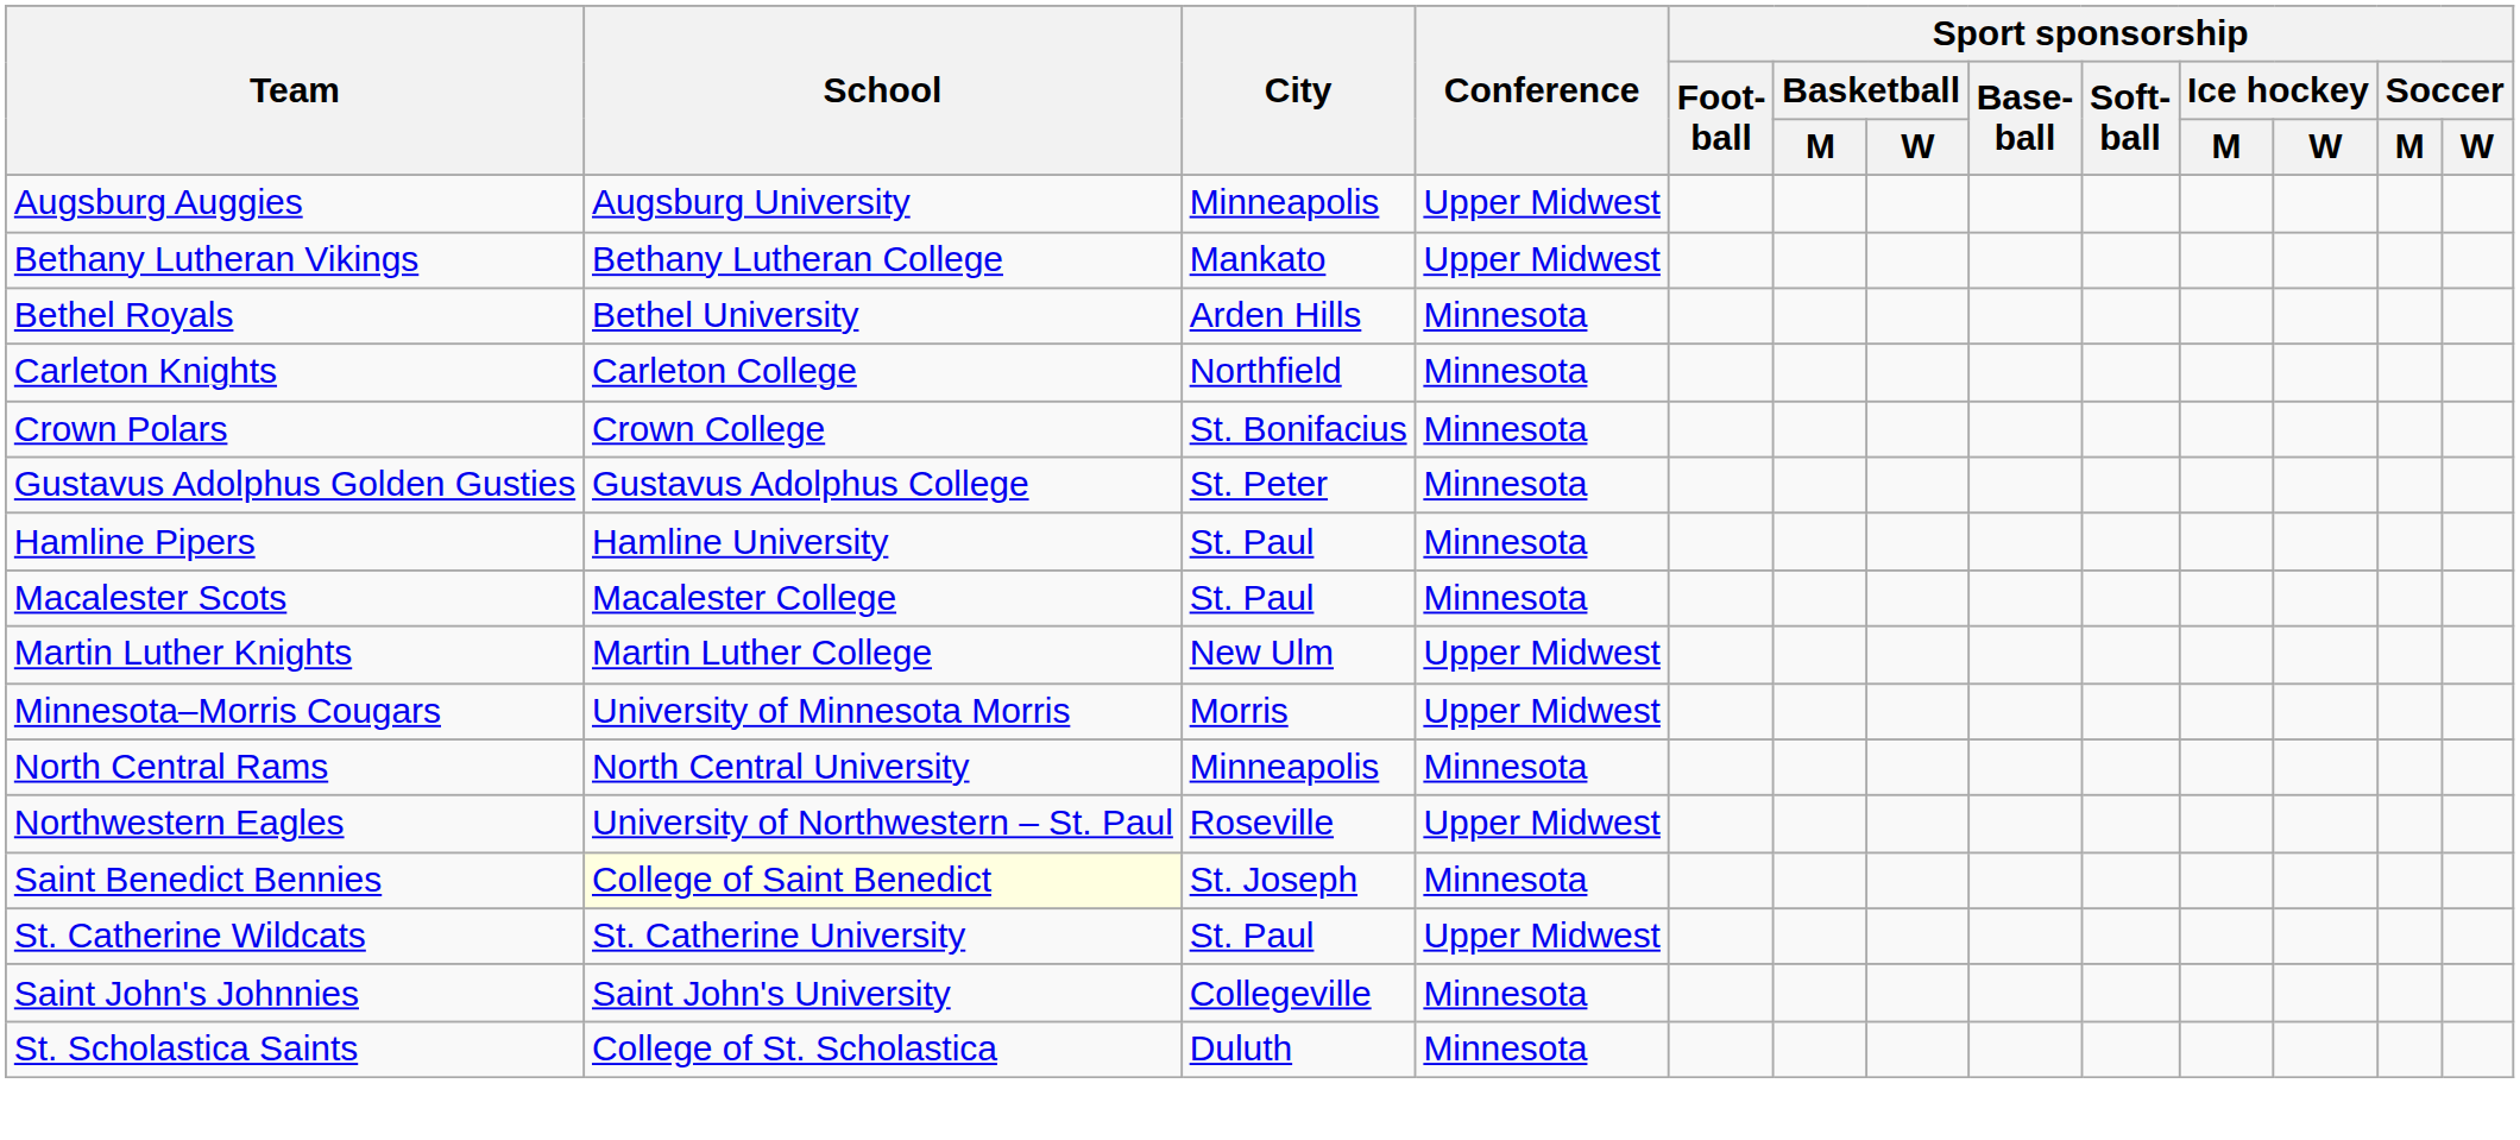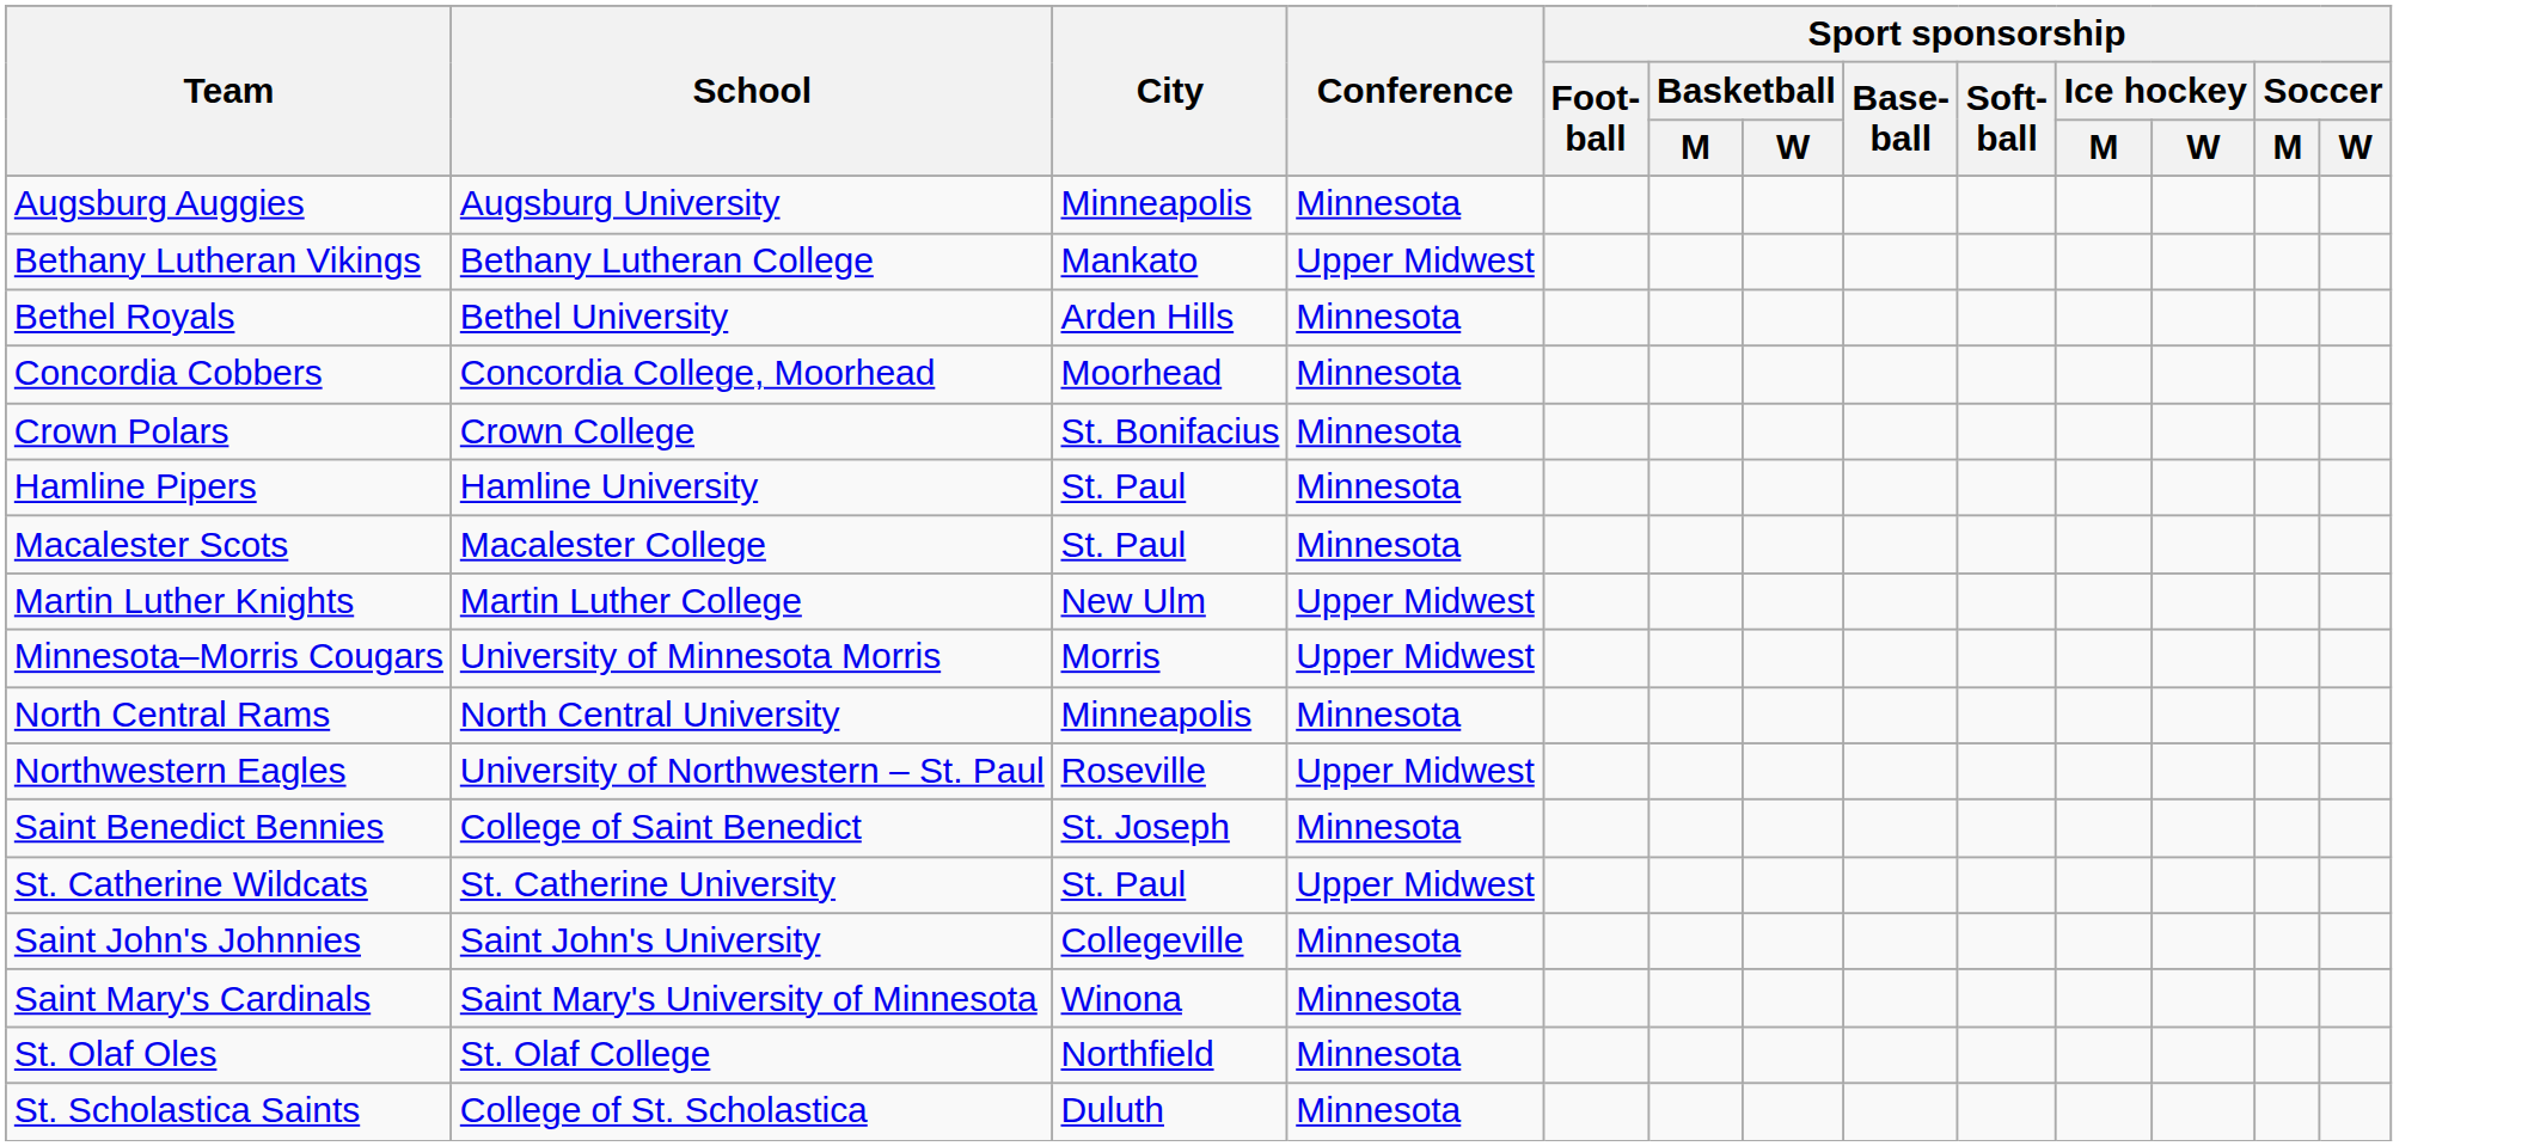 <table class="sortable wikitable">
 <tr>
 <th rowspan=3>Team</th>
 <th rowspan=3>School</th>
 <th rowspan=3>City</th>
 <th rowspan=3>Conference</th>
 <th colspan=9>Sport sponsorship</th>
 </tr>
 <tr>
 <th rowspan=2>Foot-<br>ball</th>
 <th colspan=2>Basketball</th>
 <th rowspan=2>Base-<br>ball</th>
 <th rowspan=2>Soft-<br>ball</th>
 <th colspan=2>Ice hockey</th>
 <th colspan=2>Soccer</th>
 </tr>
 <tr>
 <th>M</th>
 <th>W</th>
 <th>M</th>
 <th>W</th>
 <th>M</th>
 <th>W</th>
 </tr>
 <tr>
 <td><a href='#'>Augsburg Auggies</a></td>
 <td><a href='#'>Augsburg University</a></td>
 <td><a href='#'>Minneapolis</a></td>
-<td><a href='#'>Upper Midwest</a></td>
+<td><a href='#'>Minnesota</a></td>
 <td></td>
 <td></td>
 <td></td>
 <td></td>
 <td></td>
 <td></td>
 <td></td>
 <td></td>
 <td></td>
 </tr>
 <tr>
 <td><a href='#'>Bethany Lutheran Vikings</a></td>
 <td><a href='#'>Bethany Lutheran College</a></td>
 <td><a href='#'>Mankato</a></td>
 <td><a href='#'>Upper Midwest</a></td>
 <td></td>
 <td></td>
 <td></td>
 <td></td>
 <td></td>
 <td></td>
 <td></td>
 <td></td>
 <td></td>
 </tr>
 <tr>
 <td><a href='#'>Bethel Royals</a></td>
 <td><a href='#'>Bethel University</a></td>
 <td><a href='#'>Arden Hills</a></td>
 <td><a href='#'>Minnesota</a></td>
 <td></td>
 <td></td>
 <td></td>
 <td></td>
 <td></td>
 <td></td>
 <td></td>
 <td></td>
 <td></td>
 </tr>
 <tr>
-<td><a href='#'>Carleton Knights</a></td>
-<td><a href='#'>Carleton College</a></td>
-<td><a href='#'>Northfield</a></td>
+<td><a href='#'>Concordia Cobbers</a></td>
+<td><a href='#'>Concordia College, Moorhead</a></td>
+<td><a href='#'>Moorhead</a></td>
 <td><a href='#'>Minnesota</a></td>
 <td></td>
 <td></td>
 <td></td>
 <td></td>
 <td></td>
 <td></td>
 <td></td>
 <td></td>
 <td></td>
 </tr>
 <tr>
 <td><a href='#'>Crown Polars</a></td>
 <td><a href='#'>Crown College</a></td>
 <td><a href='#'>St. Bonifacius</a></td>
-<td><a href='#'>Minnesota</a></td>
-<td></td>
-<td></td>
-<td></td>
-<td></td>
-<td></td>
-<td></td>
-<td></td>
-<td></td>
-<td></td>
-</tr>
-<tr>
-<td><a href='#'>Gustavus Adolphus Golden Gusties</a></td>
-<td><a href='#'>Gustavus Adolphus College</a></td>
-<td><a href='#'>St. Peter</a></td>
 <td><a href='#'>Minnesota</a></td>
 <td></td>
 <td></td>
 <td></td>
 <td></td>
 <td></td>
 <td></td>
 <td></td>
 <td></td>
 <td></td>
 </tr>
 <tr>
 <td><a href='#'>Hamline Pipers</a></td>
 <td><a href='#'>Hamline University</a></td>
 <td><a href='#'>St. Paul</a></td>
 <td><a href='#'>Minnesota</a></td>
 <td></td>
 <td></td>
 <td></td>
 <td></td>
 <td></td>
 <td></td>
 <td></td>
 <td></td>
 <td></td>
 </tr>
 <tr>
 <td><a href='#'>Macalester Scots</a></td>
 <td><a href='#'>Macalester College</a></td>
 <td><a href='#'>St. Paul</a></td>
 <td><a href='#'>Minnesota</a></td>
 <td></td>
 <td></td>
 <td></td>
 <td></td>
 <td></td>
 <td></td>
 <td></td>
 <td></td>
 <td></td>
 </tr>
 <tr>
 <td><a href='#'>Martin Luther Knights</a></td>
 <td><a href='#'>Martin Luther College</a></td>
 <td><a href='#'>New Ulm</a></td>
 <td><a href='#'>Upper Midwest</a></td>
 <td></td>
 <td></td>
 <td></td>
 <td></td>
 <td></td>
 <td></td>
 <td></td>
 <td></td>
 <td></td>
 </tr>
 <tr>
 <td><a href='#'>Minnesota–Morris Cougars</a></td>
 <td><a href='#'>University of Minnesota Morris</a></td>
 <td><a href='#'>Morris</a></td>
 <td><a href='#'>Upper Midwest</a></td>
 <td></td>
 <td></td>
 <td></td>
 <td></td>
 <td></td>
 <td></td>
 <td></td>
 <td></td>
 <td></td>
 </tr>
 <tr>
 <td><a href='#'>North Central Rams</a></td>
 <td><a href='#'>North Central University</a></td>
 <td><a href='#'>Minneapolis</a></td>
 <td><a href='#'>Minnesota</a></td>
 <td></td>
 <td></td>
 <td></td>
 <td></td>
 <td></td>
 <td></td>
 <td></td>
 <td></td>
 <td></td>
 </tr>
 <tr>
 <td><a href='#'>Northwestern Eagles</a></td>
 <td><a href='#'>University of Northwestern – St. Paul</a></td>
 <td><a href='#'>Roseville</a></td>
 <td><a href='#'>Upper Midwest</a></td>
 <td></td>
 <td></td>
 <td></td>
 <td></td>
 <td></td>
 <td></td>
 <td></td>
 <td></td>
 <td></td>
 </tr>
 <tr>
 <td><a href='#'>Saint Benedict Bennies</a></td>
-<td style="background: lightyellow;"><a href='#'>College of Saint Benedict</a></td>
+<td><a href='#'>College of Saint Benedict</a></td>
 <td><a href='#'>St. Joseph</a></td>
 <td><a href='#'>Minnesota</a></td>
 <td></td>
 <td></td>
 <td></td>
 <td></td>
 <td></td>
 <td></td>
 <td></td>
 <td></td>
 <td></td>
 </tr>
 <tr>
 <td><a href='#'>St. Catherine Wildcats</a></td>
 <td><a href='#'>St. Catherine University</a></td>
 <td><a href='#'>St. Paul</a></td>
 <td><a href='#'>Upper Midwest</a></td>
 <td></td>
 <td></td>
 <td></td>
 <td></td>
 <td></td>
 <td></td>
 <td></td>
 <td></td>
 <td></td>
 </tr>
 <tr>
 <td><a href='#'>Saint John's Johnnies</a></td>
 <td><a href='#'>Saint John's University</a></td>
 <td><a href='#'>Collegeville</a></td>
 <td><a href='#'>Minnesota</a></td>
 <td></td>
 <td></td>
 <td></td>
 <td></td>
 <td></td>
 <td></td>
 <td></td>
 <td></td>
 <td></td>
 </tr>
 <tr>
+<td><a href='#'>Saint Mary's Cardinals</a></td>
+<td><a href='#'>Saint Mary's University of Minnesota</a></td>
+<td><a href='#'>Winona</a></td>
+<td><a href='#'>Minnesota</a></td>
+<td></td>
+<td></td>
+<td></td>
+<td></td>
+<td></td>
+<td></td>
+<td></td>
+<td></td>
+<td></td>
+</tr>
+<tr>
+<td><a href='#'>St. Olaf Oles</a></td>
+<td><a href='#'>St. Olaf College</a></td>
+<td><a href='#'>Northfield</a></td>
+<td><a href='#'>Minnesota</a></td>
+<td></td>
+<td></td>
+<td></td>
+<td></td>
+<td></td>
+<td></td>
+<td></td>
+<td></td>
+<td></td>
+</tr>
+<tr>
 <td><a href='#'>St. Scholastica Saints</a></td>
 <td><a href='#'>College of St. Scholastica</a></td>
 <td><a href='#'>Duluth</a></td>
 <td><a href='#'>Minnesota</a></td>
 <td></td>
 <td></td>
 <td></td>
 <td></td>
 <td></td>
 <td> </td>
 <td> </td>
 <td></td>
 <td></td>
 </tr>
 </table>
